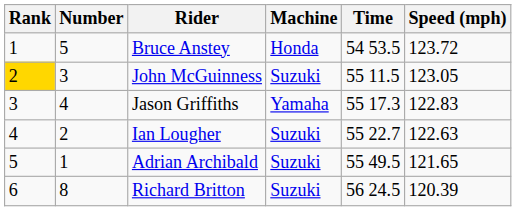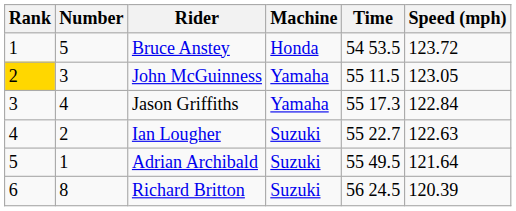 <table class="wikitable">
 <tr>
 <th>Rank</th>
 <th>Number</th>
 <th>Rider</th>
 <th>Machine</th>
 <th>Time</th>
 <th>Speed (mph)</th>
 </tr>
 <tr>
 <td>1</td>
 <td>5</td>
 <td> <a href='#'>Bruce Anstey</a></td>
 <td><a href='#'>Honda</a></td>
 <td>54 53.5</td>
 <td>123.72</td>
 </tr>
 <tr>
 <td style="background: gold;">2</td>
 <td>3</td>
 <td> <a href='#'>John McGuinness</a></td>
-<td><a href='#'>Suzuki</a></td>
+<td><a href='#'>Yamaha</a></td>
 <td>55 11.5</td>
 <td>123.05</td>
 </tr>
 <tr>
 <td>3</td>
 <td>4</td>
 <td> Jason Griffiths</td>
 <td><a href='#'>Yamaha</a></td>
 <td>55 17.3</td>
-<td>122.83</td>
+<td>122.84</td>
 </tr>
 <tr>
 <td>4</td>
 <td>2</td>
 <td> <a href='#'>Ian Lougher</a></td>
 <td><a href='#'>Suzuki</a></td>
 <td>55 22.7</td>
 <td>122.63</td>
 </tr>
 <tr>
 <td>5</td>
 <td>1</td>
 <td> <a href='#'>Adrian Archibald</a></td>
 <td><a href='#'>Suzuki</a></td>
 <td>55 49.5</td>
-<td>121.65</td>
+<td>121.64</td>
 </tr>
 <tr>
 <td>6</td>
 <td>8</td>
 <td> <a href='#'>Richard Britton</a></td>
 <td><a href='#'>Suzuki</a></td>
 <td>56 24.5</td>
 <td>120.39</td>
 </tr>
 </table>
